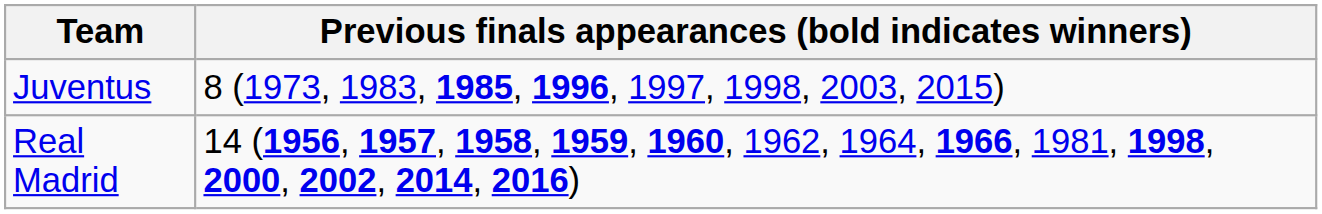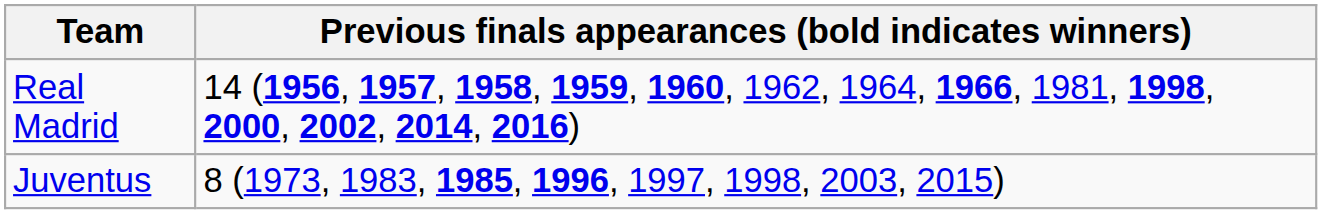 <table class="wikitable">
 <tr>
 <th>Team</th>
 <th>Previous finals appearances (bold indicates winners)</th>
 </tr>
 <tr>
+<td> <a href='#'>Real Madrid</a></td>
+<td>14 (<strong><a href='#'>1956</a></strong>, <strong><a href='#'>1957</a></strong>, <strong><a href='#'>1958</a></strong>, <strong><a href='#'>1959</a></strong>, <strong><a href='#'>1960</a></strong>, <a href='#'>1962</a>, <a href='#'>1964</a>, <strong><a href='#'>1966</a></strong>, <a href='#'>1981</a>, <strong><a href='#'>1998</a></strong>, <strong><a href='#'>2000</a></strong>, <strong><a href='#'>2002</a></strong>, <strong><a href='#'>2014</a></strong>, <strong><a href='#'>2016</a></strong>)</td>
+</tr>
+<tr>
 <td> <a href='#'>Juventus</a></td>
 <td>8 (<a href='#'>1973</a>, <a href='#'>1983</a>, <strong><a href='#'>1985</a></strong>, <strong><a href='#'>1996</a></strong>, <a href='#'>1997</a>, <a href='#'>1998</a>, <a href='#'>2003</a>, <a href='#'>2015</a>)</td>
 </tr>
-<tr>
-<td> <a href='#'>Real Madrid</a></td>
-<td>14 (<strong><a href='#'>1956</a></strong>, <strong><a href='#'>1957</a></strong>, <strong><a href='#'>1958</a></strong>, <strong><a href='#'>1959</a></strong>, <strong><a href='#'>1960</a></strong>, <a href='#'>1962</a>, <a href='#'>1964</a>, <strong><a href='#'>1966</a></strong>, <a href='#'>1981</a>, <strong><a href='#'>1998</a></strong>, <strong><a href='#'>2000</a></strong>, <strong><a href='#'>2002</a></strong>, <strong><a href='#'>2014</a></strong>, <strong><a href='#'>2016</a></strong>)</td>
-</tr>
 </table>
